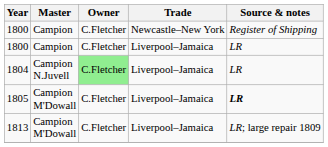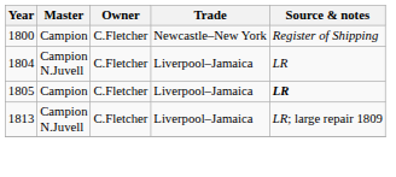 <table class=" wikitable">
 <tr>
 <th>Year</th>
 <th>Master</th>
 <th>Owner</th>
 <th>Trade</th>
 <th>Source & notes</th>
 </tr>
 <tr>
 <td>1800</td>
 <td>Campion</td>
 <td>C.Fletcher</td>
 <td>Newcastle–New York</td>
 <td><em>Register of Shipping</em></td>
 </tr>
 <tr>
-<td>1800</td>
-<td>Campion</td>
+<td>1804</td>
+<td>Campion<br>N.Juvell</td>
 <td>C.Fletcher</td>
 <td>Liverpool–Jamaica</td>
 <td><em>LR</em></td>
 </tr>
 <tr>
-<td>1804</td>
-<td>Campion<br>N.Juvell</td>
-<td style="background: lightgreen;">C.Fletcher</td>
-<td>Liverpool–Jamaica</td>
-<td><em>LR</em></td>
-</tr>
-<tr>
 <td>1805</td>
-<td>Campion<br>M'Dowall</td>
+<td>Campion</td>
 <td>C.Fletcher</td>
 <td>Liverpool–Jamaica</td>
 <td><strong><em>LR</em></strong></td>
 </tr>
 <tr>
 <td>1813</td>
-<td>Campion<br>M'Dowall</td>
+<td>Campion<br>N.Juvell</td>
 <td>C.Fletcher</td>
 <td>Liverpool–Jamaica</td>
 <td><em>LR</em>; large repair 1809</td>
 </tr>
 <tr>
 </tr>
 </table>
